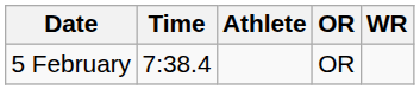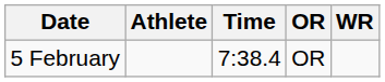 <table class="wikitable" style="text-align:center">
 <tr>
 <th>Date</th>
+<th>Athlete</th>
 <th>Time</th>
-<th>Athlete</th>
 <th>OR</th>
 <th>WR</th>
 </tr>
 <tr>
 <td>5 February</td>
+<td></td>
 <td>7:38.4</td>
-<td></td>
 <td>OR</td>
 <td></td>
 </tr>
 </table>
